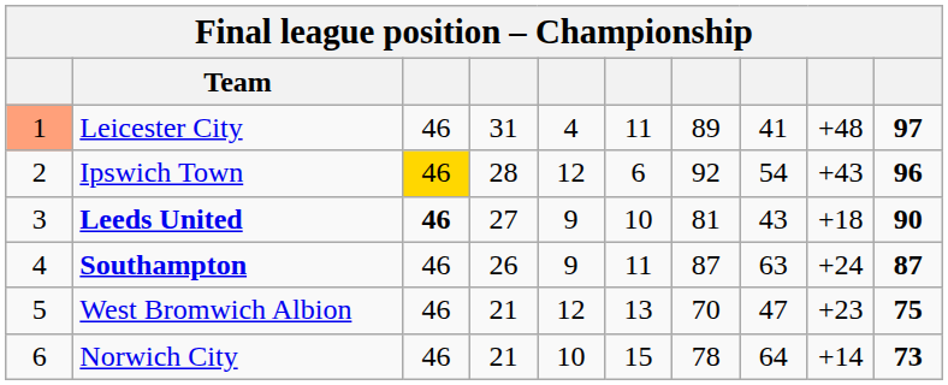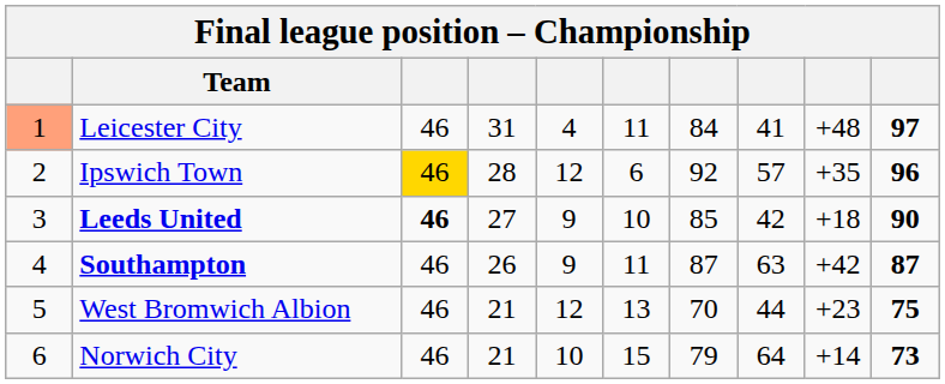 <table class="wikitable" style="text-align:center">
 <tr>
 <th colspan="10"><big>Final league position – Championship</big></th>
 </tr>
 <tr>
 <th width="30"></th>
 <th width="175">Team</th>
 <th width="30"></th>
 <th width="30"></th>
 <th width="30"></th>
 <th width="30"></th>
 <th width="30"></th>
 <th width="30"></th>
 <th width="30"></th>
 <th width="30"></th>
 </tr>
 <tr>
 <td style="background: lightsalmon;">1</td>
 <td align="left"><a href='#'>Leicester City</a></td>
 <td>46</td>
 <td>31</td>
 <td>4</td>
 <td>11</td>
-<td>89</td>
+<td>84</td>
 <td>41</td>
 <td>+48</td>
 <td><strong>97</strong></td>
 </tr>
 <tr>
 <td>2</td>
 <td align="left"><a href='#'>Ipswich Town</a></td>
 <td style="background: gold;">46</td>
 <td>28</td>
 <td>12</td>
 <td>6</td>
 <td>92</td>
-<td>54</td>
-<td>+43</td>
+<td>57</td>
+<td>+35</td>
 <td><strong>96</strong></td>
 </tr>
 <tr>
 <td>3</td>
 <td align="left"><strong><a href='#'>Leeds United</a></strong></td>
 <td><strong>46</strong></td>
 <td>27</td>
 <td>9</td>
 <td>10</td>
-<td>81</td>
-<td>43</td>
+<td>85</td>
+<td>42</td>
 <td>+18</td>
 <td><strong>90</strong></td>
 </tr>
 <tr>
 <td>4</td>
 <td align="left"><strong><a href='#'>Southampton</a></strong></td>
 <td>46</td>
 <td>26</td>
 <td>9</td>
 <td>11</td>
 <td>87</td>
 <td>63</td>
-<td>+24</td>
+<td>+42</td>
 <td><strong>87</strong></td>
 </tr>
 <tr>
 <td>5</td>
 <td align="left"><a href='#'>West Bromwich Albion</a></td>
 <td>46</td>
 <td>21</td>
 <td>12</td>
 <td>13</td>
 <td>70</td>
-<td>47</td>
+<td>44</td>
 <td>+23</td>
 <td><strong>75</strong></td>
 </tr>
 <tr>
 <td>6</td>
 <td align="left"><a href='#'>Norwich City</a></td>
 <td>46</td>
 <td>21</td>
 <td>10</td>
 <td>15</td>
-<td>78</td>
+<td>79</td>
 <td>64</td>
 <td>+14</td>
 <td><strong>73</strong></td>
 </tr>
 </table>
